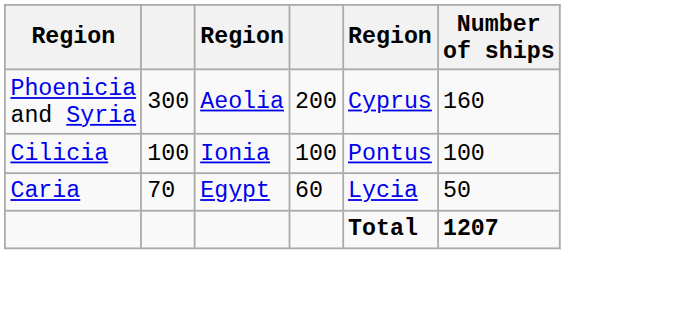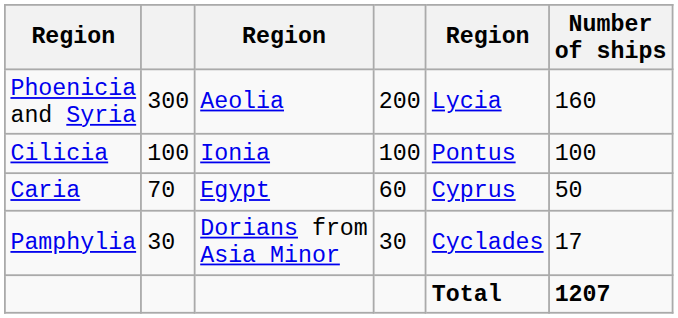 <table class=wikitable>
 <tr>
 <th>Region</th>
 <th Number></th>
 <th>Region</th>
 <th Number></th>
 <th>Region</th>
 <th>Number<br>of ships</th>
 </tr>
 <tr>
 <td><a href='#'>Phoenicia</a><br>and <a href='#'>Syria</a></td>
 <td>300</td>
 <td><a href='#'>Aeolia</a></td>
 <td>200</td>
-<td><a href='#'>Cyprus</a></td>
+<td><a href='#'>Lycia</a></td>
 <td>160</td>
 </tr>
 <tr>
 <td><a href='#'>Cilicia</a></td>
 <td>100</td>
 <td><a href='#'>Ionia</a></td>
 <td>100</td>
 <td><a href='#'>Pontus</a></td>
 <td>100</td>
 </tr>
 <tr>
 <td><a href='#'>Caria</a></td>
 <td>70</td>
 <td><a href='#'>Egypt</a></td>
 <td>60</td>
-<td><a href='#'>Lycia</a></td>
+<td><a href='#'>Cyprus</a></td>
 <td>50</td>
+</tr>
+<tr>
+<td><a href='#'>Pamphylia</a></td>
+<td>30</td>
+<td><a href='#'>Dorians</a> from<br><a href='#'>Asia Minor</a></td>
+<td>30</td>
+<td><a href='#'>Cyclades</a></td>
+<td>17</td>
 </tr>
 <tr>
 <td></td>
 <td></td>
 <td></td>
 <td></td>
 <td><strong>Total</strong></td>
 <td><strong>1207</strong></td>
 </tr>
 </table>
